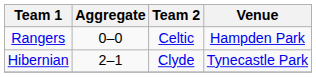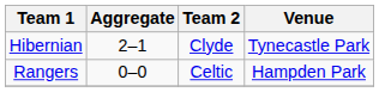 <table class="wikitable" style="text-align: center">
 <tr>
 <th>Team 1</th>
 <th>Aggregate</th>
 <th>Team 2</th>
 <th>Venue</th>
 </tr>
 <tr>
+<td><a href='#'>Hibernian</a></td>
+<td>2–1</td>
+<td><a href='#'>Clyde</a></td>
+<td><a href='#'>Tynecastle Park</a></td>
+</tr>
+<tr>
 <td><a href='#'>Rangers</a></td>
 <td>0–0</td>
 <td><a href='#'>Celtic</a></td>
 <td><a href='#'>Hampden Park</a></td>
 </tr>
 <tr>
-<td><a href='#'>Hibernian</a></td>
-<td>2–1</td>
-<td><a href='#'>Clyde</a></td>
-<td><a href='#'>Tynecastle Park</a></td>
-</tr>
-<tr>
 </tr>
 </table>
